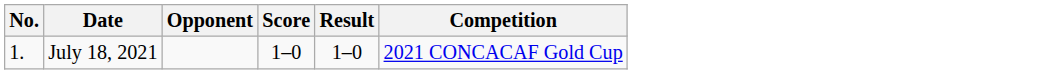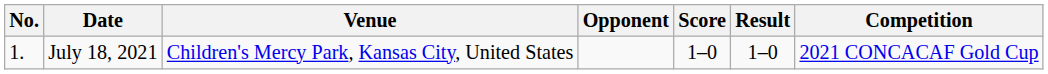 <table class="wikitable">
 <tr>
 <th>No.</th>
 <th>Date</th>
+<th>Venue</th>
 <th>Opponent</th>
 <th>Score</th>
 <th>Result</th>
 <th>Competition</th>
 </tr>
 <tr>
 <td>1.</td>
 <td>July 18, 2021</td>
+<td><a href='#'>Children's Mercy Park</a>, <a href='#'>Kansas City</a>, United States</td>
 <td></td>
 <td align=center>1–0</td>
 <td align="center">1–0</td>
 <td><a href='#'>2021 CONCACAF Gold Cup</a></td>
 </tr>
 </table>
